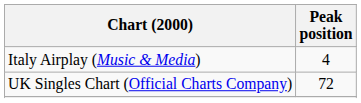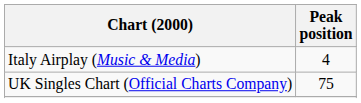 <table class="wikitable sortable">
 <tr>
 <th>Chart (2000)</th>
 <th>Peak<br>position</th>
 </tr>
 <tr>
 <td>Italy Airplay (<em><a href='#'>Music & Media</a></em>)</td>
 <td align="center">4</td>
 </tr>
 <tr>
 <td>UK Singles Chart (<a href='#'>Official Charts Company</a>)</td>
-<td align="center">72</td>
+<td align="center">75</td>
 </tr>
 <tr>
 </tr>
 <tr>
 </tr>
 <tr>
 </tr>
 </table>
